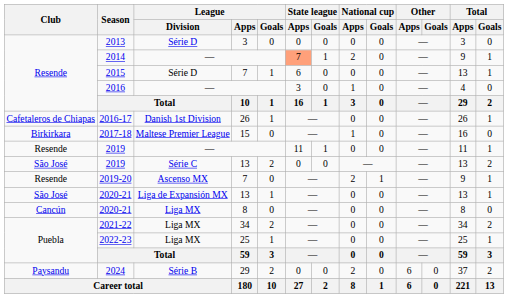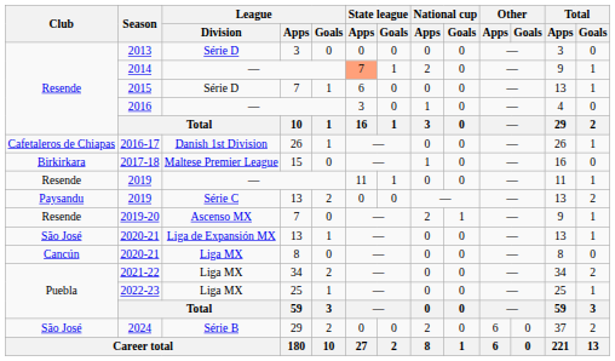 <table class="wikitable" style="text-align: center;">
 <tr>
 <th rowspan="2">Club</th>
 <th rowspan="2">Season</th>
 <th colspan="3">League</th>
 <th colspan="2">State league</th>
 <th colspan="2">National cup</th>
 <th colspan="2">Other</th>
 <th colspan="2">Total</th>
 </tr>
 <tr>
 <th>Division</th>
 <th>Apps</th>
 <th>Goals</th>
 <th>Apps</th>
 <th>Goals</th>
 <th>Apps</th>
 <th>Goals</th>
 <th>Apps</th>
 <th>Goals</th>
 <th>Apps</th>
 <th>Goals</th>
 </tr>
 <tr>
 <td rowspan="5"><a href='#'>Resende</a></td>
 <td><a href='#'>2013</a></td>
 <td><a href='#'>Série D</a></td>
 <td>3</td>
 <td>0</td>
 <td>0</td>
 <td>0</td>
 <td>0</td>
 <td>0</td>
 <td colspan="2">—</td>
 <td>3</td>
 <td>0</td>
 </tr>
 <tr>
 <td><a href='#'>2014</a></td>
 <td colspan="3">—</td>
 <td style="background: lightsalmon;">7</td>
 <td>1</td>
 <td>2</td>
 <td>0</td>
 <td colspan="2">—</td>
 <td>9</td>
 <td>1</td>
 </tr>
 <tr>
 <td><a href='#'>2015</a></td>
 <td>Série D</td>
 <td>7</td>
 <td>1</td>
 <td>6</td>
 <td>0</td>
 <td>0</td>
 <td>0</td>
 <td colspan="2">—</td>
 <td>13</td>
 <td>1</td>
 </tr>
 <tr>
 <td><a href='#'>2016</a></td>
 <td colspan="3">—</td>
 <td>3</td>
 <td>0</td>
 <td>1</td>
 <td>0</td>
 <td colspan="2">—</td>
 <td>4</td>
 <td>0</td>
 </tr>
 <tr>
 <th colspan="2">Total</th>
 <th>10</th>
 <th>1</th>
 <th>16</th>
 <th>1</th>
 <th>3</th>
 <th>0</th>
 <th colspan="2">—</th>
 <th>29</th>
 <th>2</th>
 </tr>
 <tr>
 <td><a href='#'>Cafetaleros de Chiapas</a></td>
 <td><a href='#'>2016-17</a></td>
 <td><a href='#'>Danish 1st Division</a></td>
 <td>26</td>
 <td>1</td>
 <td colspan="2">—</td>
 <td>0</td>
 <td>0</td>
 <td colspan="2">—</td>
 <td>26</td>
 <td>1</td>
 </tr>
 <tr>
 <td><a href='#'>Birkirkara</a></td>
 <td><a href='#'>2017-18</a></td>
 <td><a href='#'>Maltese Premier League</a></td>
 <td>15</td>
 <td>0</td>
 <td colspan="2">—</td>
 <td>1</td>
 <td>0</td>
 <td colspan="2">—</td>
 <td>16</td>
 <td>0</td>
 </tr>
 <tr>
 <td>Resende</td>
 <td><a href='#'>2019</a></td>
 <td colspan="3">—</td>
 <td>11</td>
 <td>1</td>
 <td>0</td>
 <td>0</td>
 <td colspan="2">—</td>
 <td>11</td>
 <td>1</td>
 </tr>
 <tr>
-<td><a href='#'>São José</a></td>
+<td><a href='#'>Paysandu</a></td>
 <td><a href='#'>2019</a></td>
 <td><a href='#'>Série C</a></td>
 <td>13</td>
 <td>2</td>
 <td>0</td>
 <td>0</td>
 <td colspan="2">—</td>
 <td colspan="2">—</td>
 <td>13</td>
 <td>2</td>
 </tr>
 <tr>
 <td>Resende</td>
 <td><a href='#'>2019-20</a></td>
 <td><a href='#'>Ascenso MX</a></td>
 <td>7</td>
 <td>0</td>
 <td colspan="2">—</td>
 <td>2</td>
 <td>1</td>
 <td colspan="2">—</td>
 <td>9</td>
 <td>1</td>
 </tr>
 <tr>
 <td><a href='#'>São José</a></td>
 <td><a href='#'>2020-21</a></td>
 <td><a href='#'>Liga de Expansión MX</a></td>
 <td>13</td>
 <td>1</td>
 <td colspan="2">—</td>
 <td>0</td>
 <td>0</td>
 <td colspan="2">—</td>
 <td>13</td>
 <td>1</td>
 </tr>
 <tr>
 <td><a href='#'>Cancún</a></td>
 <td><a href='#'>2020-21</a></td>
 <td><a href='#'>Liga MX</a></td>
 <td>8</td>
 <td>0</td>
 <td colspan="2">—</td>
 <td>0</td>
 <td>0</td>
 <td colspan="2">—</td>
 <td>8</td>
 <td>0</td>
 </tr>
 <tr>
 <td rowspan="3">Puebla</td>
 <td><a href='#'>2021-22</a></td>
 <td>Liga MX</td>
 <td>34</td>
 <td>2</td>
 <td colspan="2">—</td>
 <td>0</td>
 <td>0</td>
 <td colspan="2">—</td>
 <td>34</td>
 <td>2</td>
 </tr>
 <tr>
 <td><a href='#'>2022-23</a></td>
 <td>Liga MX</td>
 <td>25</td>
 <td>1</td>
 <td colspan="2">—</td>
 <td>0</td>
 <td>0</td>
 <td colspan="2">—</td>
 <td>25</td>
 <td>1</td>
 </tr>
 <tr>
 <th colspan="2">Total</th>
 <th>59</th>
 <th>3</th>
 <th colspan="2">—</th>
 <th>0</th>
 <th>0</th>
 <th colspan="2">—</th>
 <th>59</th>
 <th>3</th>
 </tr>
 <tr>
-<td><a href='#'>Paysandu</a></td>
+<td><a href='#'>São José</a></td>
 <td><a href='#'>2024</a></td>
 <td><a href='#'>Série B</a></td>
 <td>29</td>
 <td>2</td>
 <td>0</td>
 <td>0</td>
 <td>2</td>
 <td>0</td>
 <td>6</td>
 <td>0</td>
 <td>37</td>
 <td>2</td>
 </tr>
 <tr>
 <th colspan="3">Career total</th>
 <th>180</th>
 <th>10</th>
 <th>27</th>
 <th>2</th>
 <th>8</th>
 <th>1</th>
 <th>6</th>
 <th>0</th>
 <th>221</th>
 <th>13</th>
 </tr>
 </table>
